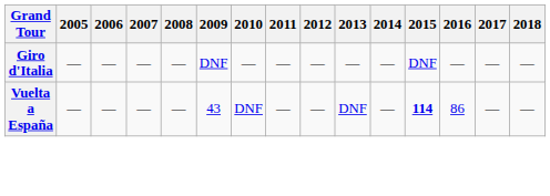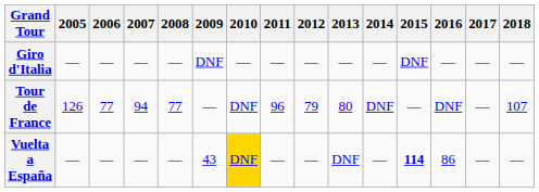 <table class="wikitable plainrowheaders">
 <tr>
 <th scope="col"><a href='#'>Grand Tour</a></th>
 <th scope="col">2005</th>
 <th scope="col">2006</th>
 <th scope="col">2007</th>
 <th scope="col">2008</th>
 <th scope="col">2009</th>
 <th scope="col">2010</th>
 <th scope="col">2011</th>
 <th scope="col">2012</th>
 <th scope="col">2013</th>
 <th scope="col">2014</th>
 <th scope="col">2015</th>
 <th scope="col">2016</th>
 <th scope="col">2017</th>
 <th scope="col">2018</th>
 </tr>
 <tr style="text-align:center;">
 <th scope="row"> <a href='#'>Giro d'Italia</a></th>
 <td>—</td>
 <td>—</td>
 <td>—</td>
 <td>—</td>
 <td><a href='#'>DNF</a></td>
 <td>—</td>
 <td>—</td>
 <td>—</td>
 <td>—</td>
 <td>—</td>
 <td><a href='#'>DNF</a></td>
 <td>—</td>
 <td>—</td>
 <td>—</td>
 </tr>
 <tr style="text-align:center;">
+<th scope="row"> <a href='#'>Tour de France</a></th>
+<td><a href='#'>126</a></td>
+<td><a href='#'>77</a></td>
+<td><a href='#'>94</a></td>
+<td><a href='#'>77</a></td>
+<td>—</td>
+<td><a href='#'>DNF</a></td>
+<td><a href='#'>96</a></td>
+<td><a href='#'>79</a></td>
+<td><a href='#'>80</a></td>
+<td><a href='#'>DNF</a></td>
+<td>—</td>
+<td><a href='#'>DNF</a></td>
+<td>—</td>
+<td><a href='#'>107</a></td>
+</tr>
+<tr style="text-align:center;">
 <th scope="row"> <a href='#'>Vuelta a España</a></th>
 <td>—</td>
 <td>—</td>
 <td>—</td>
 <td>—</td>
 <td><a href='#'>43</a></td>
-<td><a href='#'>DNF</a></td>
+<td style="background: gold;"><a href='#'>DNF</a></td>
 <td>—</td>
 <td>—</td>
 <td><a href='#'>DNF</a></td>
 <td>—</td>
 <td><strong><a href='#'>114</a></strong></td>
 <td><a href='#'>86</a></td>
 <td>—</td>
 <td>—</td>
 </tr>
 </table>
